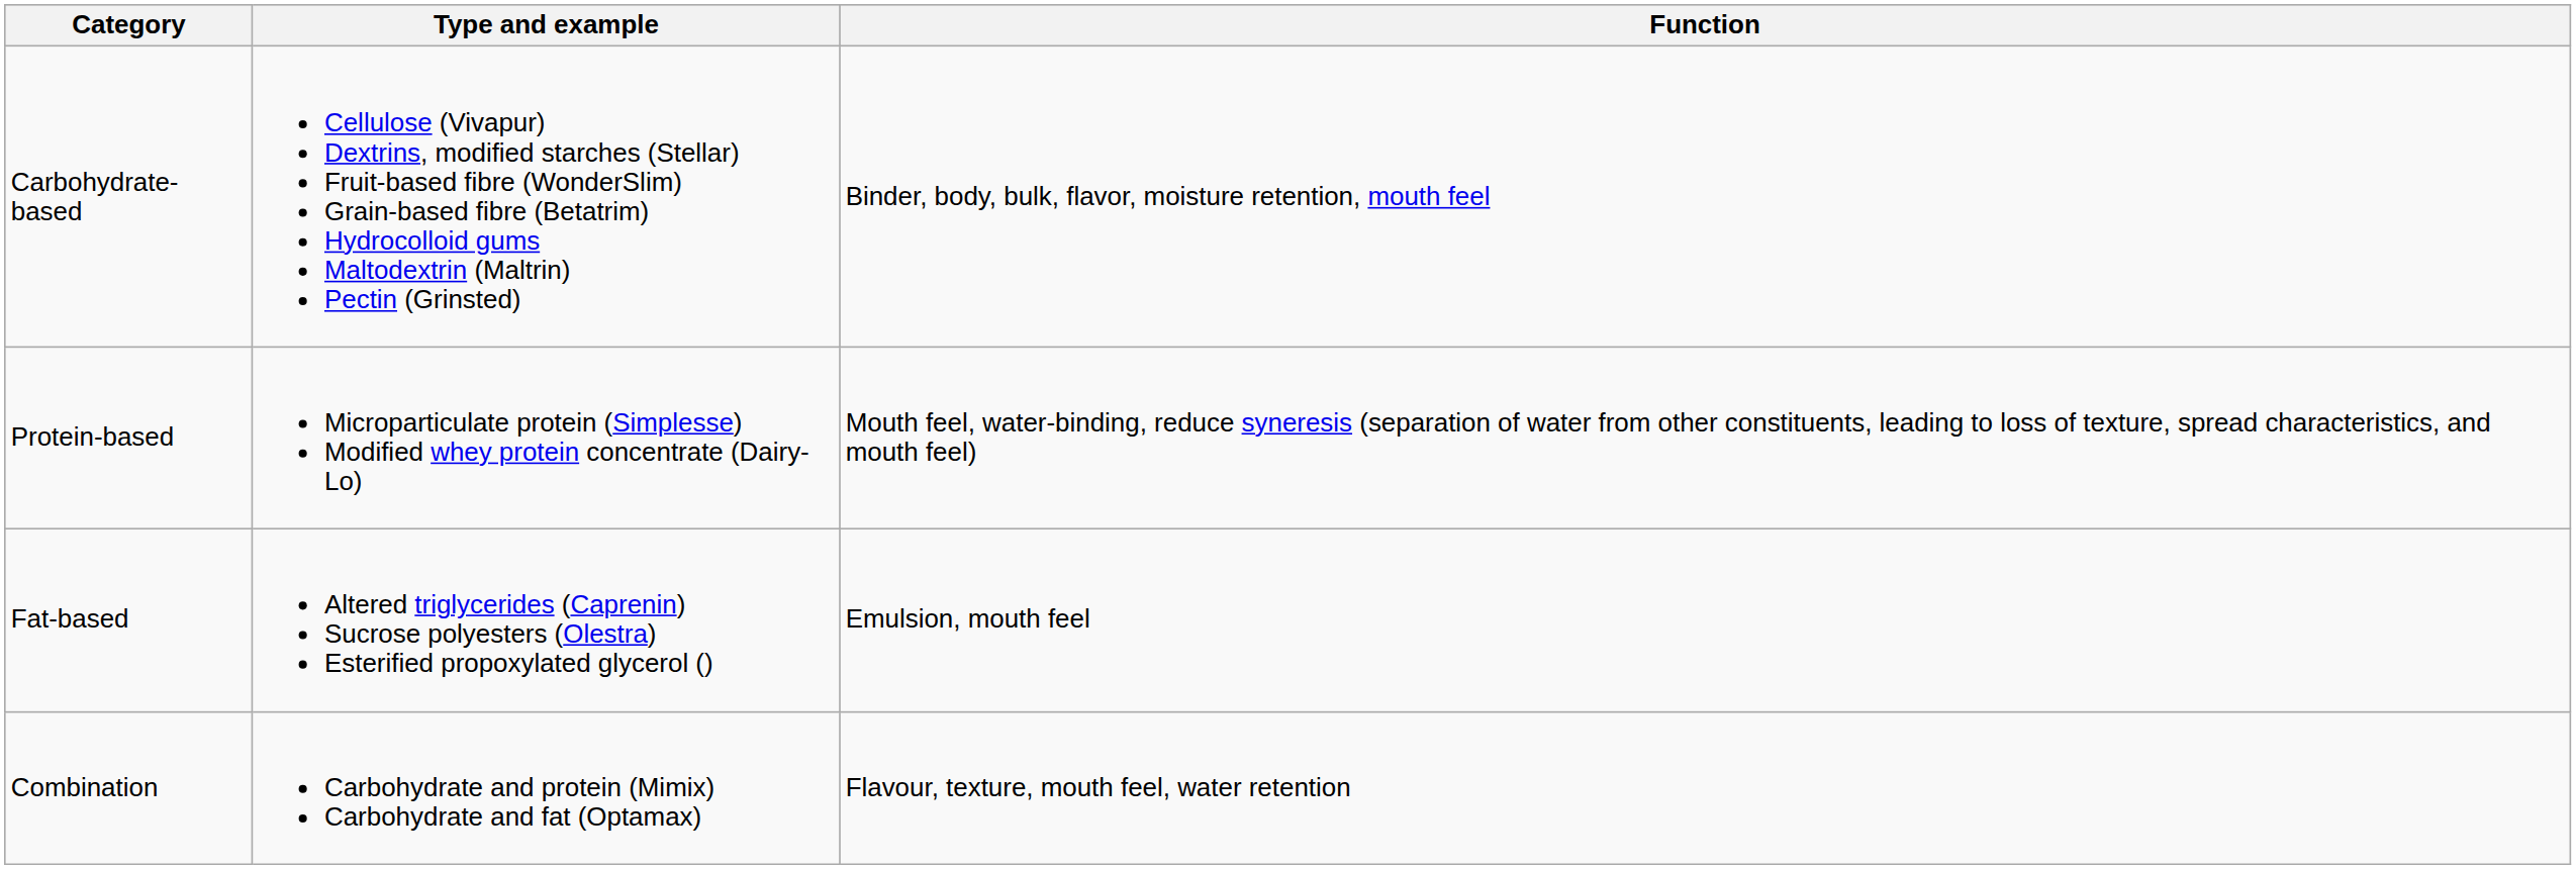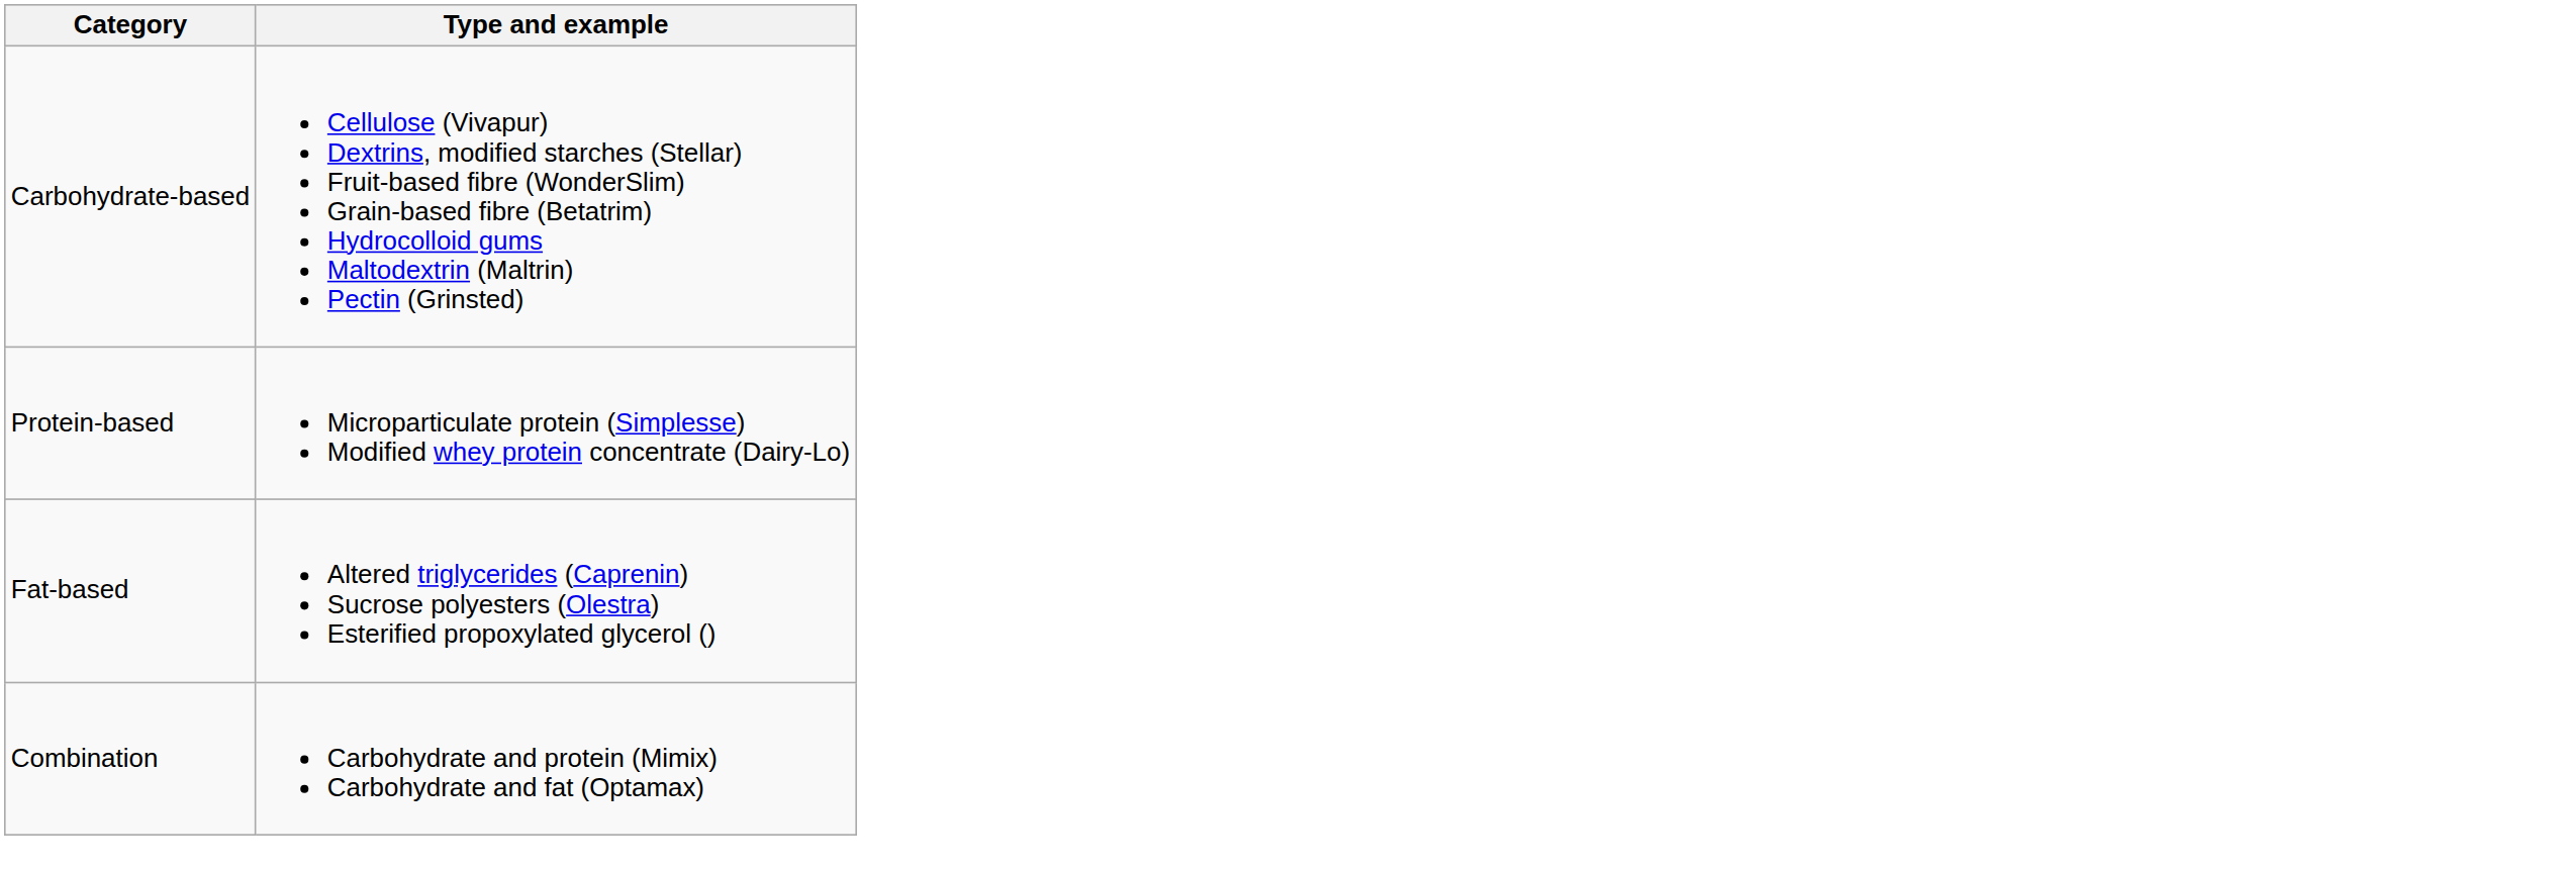 <table class="wikitable">
 <tr>
 <th>Category</th>
 <th>Type and example</th>
-<th>Function</th>
 </tr>
 <tr>
 <td>Carbohydrate-based</td>
 <td><br><ul><li><a href='#'>Cellulose</a> (Vivapur)</li><li><a href='#'>Dextrins</a>, modified starches (Stellar)</li><li>Fruit-based fibre (WonderSlim)</li><li>Grain-based fibre (Betatrim)</li><li><a href='#'>Hydrocolloid gums</a></li><li><a href='#'>Maltodextrin</a> (Maltrin)</li><li><a href='#'>Pectin</a> (Grinsted)</li></ul></td>
-<td>Binder, body, bulk, flavor, moisture retention, <a href='#'>mouth feel</a></td>
 </tr>
 <tr>
 <td>Protein-based</td>
 <td><br><ul><li>Microparticulate protein (<a href='#'>Simplesse</a>)</li><li>Modified <a href='#'>whey protein</a> concentrate (Dairy-Lo)</li></ul></td>
-<td>Mouth feel, water-binding, reduce <a href='#'>syneresis</a> (separation of water from other constituents, leading to loss of texture, spread characteristics, and mouth feel)</td>
 </tr>
 <tr>
 <td>Fat-based</td>
 <td><br><ul><li>Altered <a href='#'>triglycerides</a> (<a href='#'>Caprenin</a>)</li><li>Sucrose polyesters (<a href='#'>Olestra</a>)</li><li>Esterified propoxylated glycerol ()</li></ul></td>
-<td>Emulsion, mouth feel</td>
 </tr>
 <tr>
 <td>Combination</td>
 <td><br><ul><li>Carbohydrate and protein (Mimix)</li><li>Carbohydrate and fat (Optamax)</li></ul></td>
-<td>Flavour, texture, mouth feel, water retention</td>
 </tr>
 </table>
